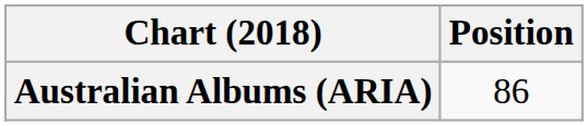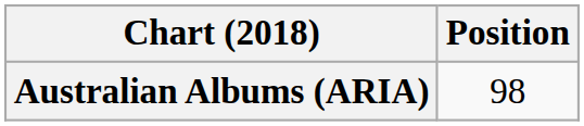 <table class="wikitable plainrowheaders" style="text-align:center">
 <tr>
 <th scope="col">Chart (2018)</th>
 <th scope="col">Position</th>
 </tr>
 <tr>
 <th scope="row">Australian Albums (ARIA)</th>
-<td>86</td>
+<td>98</td>
 </tr>
 </table>
